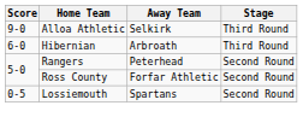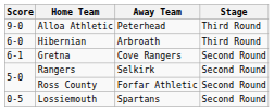 <table class="wikitable">
 <tr>
 <th>Score</th>
 <th>Home Team</th>
 <th>Away Team</th>
 <th>Stage</th>
 </tr>
 <tr>
 <td>9-0</td>
 <td>Alloa Athletic</td>
-<td>Selkirk</td>
+<td>Peterhead</td>
 <td>Third Round</td>
 </tr>
 <tr>
 <td>6-0</td>
 <td>Hibernian</td>
 <td>Arbroath</td>
 <td>Third Round</td>
 </tr>
 <tr>
+<td>6-1</td>
+<td>Gretna</td>
+<td>Cove Rangers</td>
+<td>Second Round</td>
+</tr>
+<tr>
 <td rowspan="2">5-0</td>
 <td>Rangers</td>
-<td>Peterhead</td>
+<td>Selkirk</td>
 <td>Second Round</td>
 </tr>
 <tr>
 <td>Ross County</td>
 <td>Forfar Athletic</td>
 <td>Second Round</td>
 </tr>
 <tr>
 <td>0-5</td>
 <td>Lossiemouth</td>
 <td>Spartans</td>
 <td>Second Round</td>
 </tr>
 </table>
